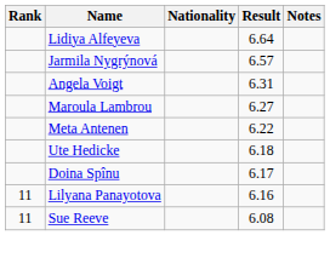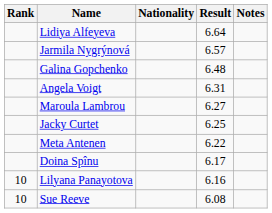 <table class="wikitable sortable" style="text-align:center">
 <tr>
 <th>Rank</th>
 <th>Name</th>
 <th>Nationality</th>
 <th>Result</th>
 <th>Notes</th>
 </tr>
 <tr>
 <td></td>
 <td align="left"><a href='#'>Lidiya Alfeyeva</a></td>
 <td align=left></td>
 <td>6.64</td>
 <td></td>
 </tr>
 <tr>
 <td></td>
 <td align="left"><a href='#'>Jarmila Nygrýnová</a></td>
 <td align=left></td>
 <td>6.57</td>
 <td></td>
 </tr>
 <tr>
 <td></td>
+<td align="left"><a href='#'>Galina Gopchenko</a></td>
+<td align=left></td>
+<td>6.48</td>
+<td></td>
+</tr>
+<tr>
+<td></td>
 <td align="left"><a href='#'>Angela Voigt</a></td>
 <td align=left></td>
 <td>6.31</td>
 <td></td>
 </tr>
 <tr>
 <td></td>
 <td align="left"><a href='#'>Maroula Lambrou</a></td>
 <td align=left></td>
 <td>6.27</td>
 <td></td>
 </tr>
 <tr>
 <td></td>
-<td align="left"><a href='#'>Meta Antenen</a></td>
+<td align="left"><a href='#'>Jacky Curtet</a></td>
 <td align=left></td>
-<td>6.22</td>
+<td>6.25</td>
 <td></td>
 </tr>
 <tr>
 <td></td>
-<td align="left"><a href='#'>Ute Hedicke</a></td>
+<td align="left"><a href='#'>Meta Antenen</a></td>
 <td align=left></td>
-<td>6.18</td>
+<td>6.22</td>
 <td></td>
 </tr>
 <tr>
 <td></td>
 <td align="left"><a href='#'>Doina Spînu</a></td>
 <td align=left></td>
 <td>6.17</td>
 <td></td>
 </tr>
 <tr>
-<td>11</td>
+<td>10</td>
 <td align="left"><a href='#'>Lilyana Panayotova</a></td>
 <td align=left></td>
 <td>6.16</td>
 <td></td>
 </tr>
 <tr>
-<td>11</td>
+<td>10</td>
 <td align="left"><a href='#'>Sue Reeve</a></td>
 <td align=left></td>
 <td>6.08</td>
 <td></td>
 </tr>
 </table>
